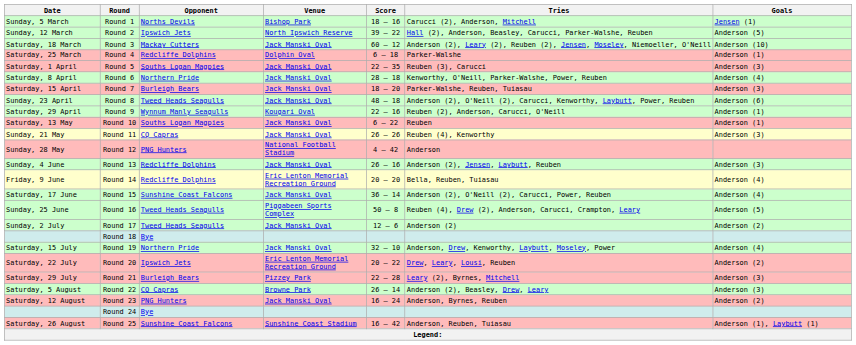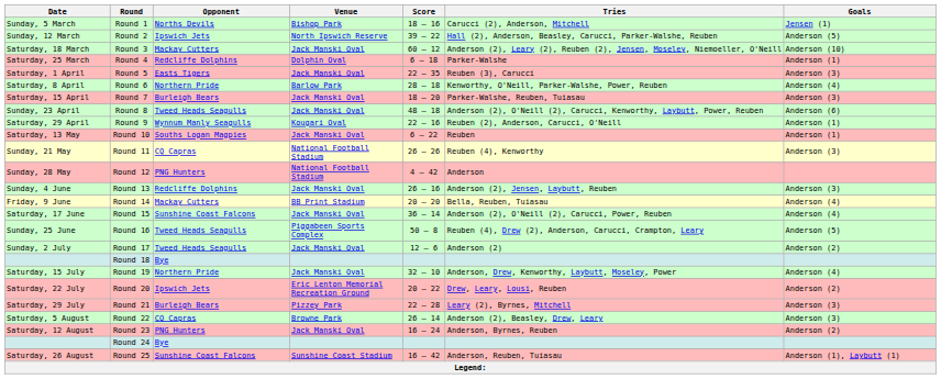 <table class="wikitable" style="font-size:75%;">
 <tr>
 <th style="width:130px;">Date</th>
 <th style="width:50px;">Round</th>
 <th style="width:170px;">Opponent</th>
 <th style="width:140px;">Venue</th>
 <th style="width:50px;">Score</th>
 <th style="width:300x;">Tries</th>
 <th style="width:190px;">Goals</th>
 </tr>
 <tr style="background:#cfc;">
 <td>Sunday, 5 March</td>
 <td style="text-align:center;">Round 1</td>
 <td> <a href='#'>Norths Devils</a></td>
 <td><a href='#'>Bishop Park</a></td>
 <td style="text-align:center;">18 – 16</td>
 <td>Carucci (2), Anderson, <a href='#'>Mitchell</a></td>
 <td><a href='#'>Jensen</a> (1)</td>
 </tr>
 <tr style="background:#cfc;">
 <td>Sunday, 12 March</td>
 <td style="text-align:center;">Round 2</td>
 <td> <a href='#'>Ipswich Jets</a></td>
 <td><a href='#'>North Ipswich Reserve</a></td>
 <td style="text-align:center;">39 – 22</td>
 <td><a href='#'>Hall</a> (2), Anderson, Beasley, Carucci, Parker-Walshe, Reuben</td>
 <td>Anderson (5)</td>
 </tr>
 <tr style="background:#cfc;">
 <td>Saturday, 18 March</td>
 <td style="text-align:center;">Round 3</td>
 <td> <a href='#'>Mackay Cutters</a></td>
 <td><a href='#'>Jack Manski Oval</a></td>
 <td style="text-align:center;">60 – 12</td>
 <td>Anderson (2), <a href='#'>Leary</a> (2), Reuben (2), <a href='#'>Jensen</a>, <a href='#'>Moseley</a>, Niemoeller, O'Neill</td>
 <td>Anderson (10)</td>
 </tr>
 <tr style="background:#fbb;">
 <td>Saturday, 25 March</td>
 <td style="text-align:center;">Round 4</td>
 <td> <a href='#'>Redcliffe Dolphins</a></td>
 <td><a href='#'>Dolphin Oval</a></td>
 <td style="text-align:center;">6 – 18</td>
 <td>Parker-Walshe</td>
 <td>Anderson (1)</td>
 </tr>
 <tr style="background:#fbb;">
 <td>Saturday, 1 April</td>
 <td style="text-align:center;">Round 5</td>
-<td> <a href='#'>Souths Logan Magpies</a></td>
+<td> <a href='#'>Easts Tigers</a></td>
 <td><a href='#'>Jack Manski Oval</a></td>
 <td style="text-align:center;">22 – 35</td>
 <td>Reuben (3), Carucci</td>
 <td>Anderson (3)</td>
 </tr>
 <tr style="background:#cfc;">
 <td>Saturday, 8 April</td>
 <td style="text-align:center;">Round 6</td>
 <td> <a href='#'>Northern Pride</a></td>
-<td><a href='#'>Jack Manski Oval</a></td>
+<td><a href='#'>Barlow Park</a></td>
 <td style="text-align:center;">28 – 18</td>
 <td>Kenworthy, O'Neill, Parker-Walshe, Power, Reuben</td>
 <td>Anderson (4)</td>
 </tr>
 <tr style="background:#fbb;">
 <td>Saturday, 15 April</td>
 <td style="text-align:center;">Round 7</td>
 <td> <a href='#'>Burleigh Bears</a></td>
 <td><a href='#'>Jack Manski Oval</a></td>
 <td style="text-align:center;">18 – 20</td>
 <td>Parker-Walshe, Reuben, Tuiasau</td>
 <td>Anderson (3)</td>
 </tr>
 <tr style="background:#cfc;">
 <td>Sunday, 23 April</td>
 <td style="text-align:center;">Round 8</td>
 <td> <a href='#'>Tweed Heads Seagulls</a></td>
 <td><a href='#'>Jack Manski Oval</a></td>
 <td style="text-align:center;">48 – 18</td>
 <td>Anderson (2), O'Neill (2), Carucci, Kenworthy, <a href='#'>Laybutt</a>, Power, Reuben</td>
 <td>Anderson (6)</td>
 </tr>
 <tr style="background:#cfc;">
 <td>Saturday, 29 April</td>
 <td style="text-align:center;">Round 9</td>
 <td> <a href='#'>Wynnum Manly Seagulls</a></td>
 <td><a href='#'>Kougari Oval</a></td>
 <td style="text-align:center;">22 – 16</td>
 <td>Reuben (2), Anderson, Carucci, O'Neill</td>
 <td>Anderson (1)</td>
 </tr>
 <tr style="background:#fbb;">
 <td>Saturday, 13 May</td>
 <td style="text-align:center;">Round 10</td>
 <td> <a href='#'>Souths Logan Magpies</a></td>
 <td><a href='#'>Jack Manski Oval</a></td>
 <td style="text-align:center;">6 – 22</td>
 <td>Reuben</td>
 <td>Anderson (1)</td>
 </tr>
 <tr style="background:#ffc;">
 <td>Sunday, 21 May</td>
 <td style="text-align:center;">Round 11</td>
 <td> <a href='#'>CQ Capras</a></td>
-<td><a href='#'>Jack Manski Oval</a></td>
+<td><a href='#'>National Football Stadium</a></td>
 <td style="text-align:center;">26 – 26</td>
 <td>Reuben (4), Kenworthy</td>
 <td>Anderson (3)</td>
 </tr>
 <tr style="background:#fbb;">
 <td>Sunday, 28 May</td>
 <td style="text-align:center;">Round 12</td>
 <td> <a href='#'>PNG Hunters</a></td>
 <td><a href='#'>National Football Stadium</a></td>
 <td style="text-align:center;">4 – 42</td>
 <td>Anderson</td>
 <td></td>
 </tr>
 <tr style="background:#cfc;">
 <td>Sunday, 4 June</td>
 <td style="text-align:center;">Round 13</td>
 <td> <a href='#'>Redcliffe Dolphins</a></td>
 <td><a href='#'>Jack Manski Oval</a></td>
 <td style="text-align:center;">26 – 16</td>
 <td>Anderson (2), <a href='#'>Jensen</a>, <a href='#'>Laybutt</a>, Reuben</td>
 <td>Anderson (3)</td>
 </tr>
 <tr style="background:#ffc;">
 <td>Friday, 9 June</td>
 <td style="text-align:center;">Round 14</td>
-<td> <a href='#'>Redcliffe Dolphins</a></td>
-<td><a href='#'>Eric Lenton Memorial Recreation Ground</a></td>
+<td> <a href='#'>Mackay Cutters</a></td>
+<td><a href='#'>BB Print Stadium</a></td>
 <td style="text-align:center;">20 – 20</td>
 <td>Bella, Reuben, Tuiasau</td>
 <td>Anderson (4)</td>
 </tr>
 <tr style="background:#cfc;">
 <td>Saturday, 17 June</td>
 <td style="text-align:center;">Round 15</td>
 <td> <a href='#'>Sunshine Coast Falcons</a></td>
 <td><a href='#'>Jack Manski Oval</a></td>
 <td style="text-align:center;">36 – 14</td>
 <td>Anderson (2), O'Neill (2), Carucci, Power, Reuben</td>
 <td>Anderson (4)</td>
 </tr>
 <tr style="background:#cfc;">
 <td>Sunday, 25 June</td>
 <td style="text-align:center;">Round 16</td>
 <td> <a href='#'>Tweed Heads Seagulls</a></td>
 <td><a href='#'>Piggabeen Sports Complex</a></td>
 <td style="text-align:center;">50 – 8</td>
 <td>Reuben (4), <a href='#'>Drew</a> (2), Anderson, Carucci, Crampton, <a href='#'>Leary</a></td>
 <td>Anderson (5)</td>
 </tr>
 <tr style="background:#cfc;">
 <td>Sunday, 2 July</td>
 <td style="text-align:center;">Round 17</td>
 <td> <a href='#'>Tweed Heads Seagulls</a></td>
 <td><a href='#'>Jack Manski Oval</a></td>
 <td style="text-align:center;">12 – 6</td>
 <td>Anderson (2)</td>
 <td>Anderson (2)</td>
 </tr>
 <tr style="background:#cfecec;">
 <td></td>
 <td style="text-align:center;">Round 18</td>
 <td><a href='#'>Bye</a></td>
 <td></td>
 <td></td>
 <td></td>
 <td></td>
 </tr>
 <tr style="background:#cfc;">
 <td>Saturday, 15 July</td>
 <td style="text-align:center;">Round 19</td>
 <td> <a href='#'>Northern Pride</a></td>
 <td><a href='#'>Jack Manski Oval</a></td>
 <td style="text-align:center;">32 – 10</td>
 <td>Anderson, <a href='#'>Drew</a>, Kenworthy, <a href='#'>Laybutt</a>, <a href='#'>Moseley</a>, Power</td>
 <td>Anderson (4)</td>
 </tr>
 <tr style="background:#fbb;">
 <td>Saturday, 22 July</td>
 <td style="text-align:center;">Round 20</td>
 <td> <a href='#'>Ipswich Jets</a></td>
 <td><a href='#'>Eric Lenton Memorial Recreation Ground</a></td>
 <td style="text-align:center;">20 – 22</td>
 <td><a href='#'>Drew</a>, <a href='#'>Leary</a>, <a href='#'>Lousi</a>, Reuben</td>
 <td>Anderson (2)</td>
 </tr>
 <tr style="background:#fbb;">
 <td>Saturday, 29 July</td>
 <td style="text-align:center;">Round 21</td>
 <td> <a href='#'>Burleigh Bears</a></td>
 <td><a href='#'>Pizzey Park</a></td>
 <td style="text-align:center;">22 – 28</td>
 <td><a href='#'>Leary</a> (2), Byrnes, <a href='#'>Mitchell</a></td>
 <td>Anderson (3)</td>
 </tr>
 <tr style="background:#cfc;">
 <td>Saturday, 5 August</td>
 <td style="text-align:center;">Round 22</td>
 <td> <a href='#'>CQ Capras</a></td>
 <td><a href='#'>Browne Park</a></td>
 <td style="text-align:center;">26 – 14</td>
 <td>Anderson (2), Beasley, <a href='#'>Drew</a>, <a href='#'>Leary</a></td>
 <td>Anderson (3)</td>
 </tr>
 <tr style="background:#fbb;">
 <td>Saturday, 12 August</td>
 <td style="text-align:center;">Round 23</td>
 <td> <a href='#'>PNG Hunters</a></td>
 <td><a href='#'>Jack Manski Oval</a></td>
 <td style="text-align:center;">16 – 24</td>
 <td>Anderson, Byrnes, Reuben</td>
 <td>Anderson (2)</td>
 </tr>
 <tr style="background:#cfecec;">
 <td></td>
 <td style="text-align:center;">Round 24</td>
 <td><a href='#'>Bye</a></td>
 <td></td>
 <td></td>
 <td></td>
 <td></td>
 </tr>
 <tr style="background:#fbb;">
 <td>Saturday, 26 August</td>
 <td style="text-align:center;">Round 25</td>
 <td> <a href='#'>Sunshine Coast Falcons</a></td>
 <td><a href='#'>Sunshine Coast Stadium</a></td>
 <td style="text-align:center;">16 – 42</td>
 <td>Anderson, Reuben, Tuiasau</td>
 <td>Anderson (1), <a href='#'>Laybutt</a> (1)</td>
 </tr>
 <tr>
 <th colspan="11"><strong>Legend</strong>:    </th>
 </tr>
 </table>
